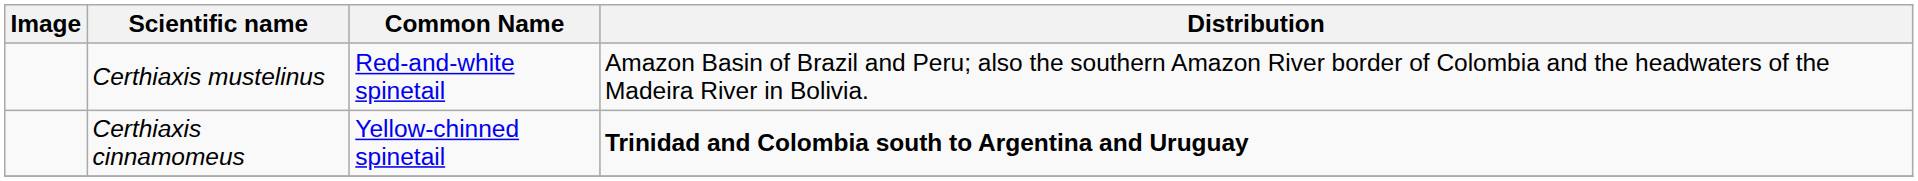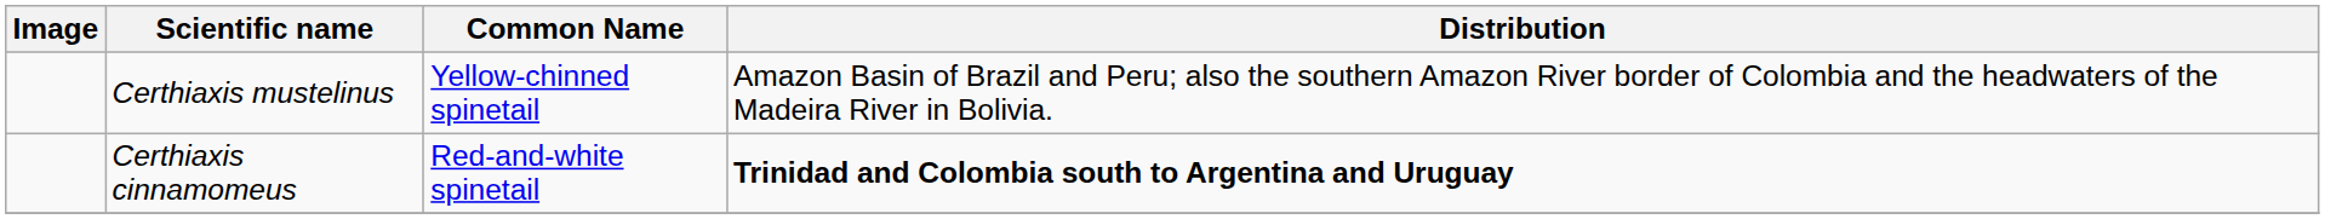 <table class="wikitable">
 <tr>
 <th>Image</th>
 <th>Scientific name</th>
 <th>Common Name</th>
 <th>Distribution</th>
 </tr>
 <tr>
 <td></td>
 <td><em>Certhiaxis mustelinus</em></td>
-<td><a href='#'>Red-and-white spinetail</a></td>
+<td><a href='#'>Yellow-chinned spinetail</a></td>
 <td>Amazon Basin of Brazil and Peru; also the southern Amazon River border of Colombia and the headwaters of the Madeira River in Bolivia.</td>
 </tr>
 <tr>
 <td></td>
 <td><em>Certhiaxis cinnamomeus</em></td>
-<td><a href='#'>Yellow-chinned spinetail</a></td>
+<td><a href='#'>Red-and-white spinetail</a></td>
 <td><strong>Trinidad and Colombia south to Argentina and Uruguay</strong></td>
 </tr>
 <tr>
 </tr>
 </table>
